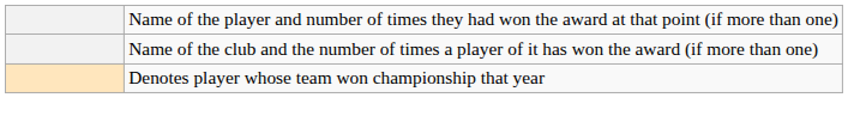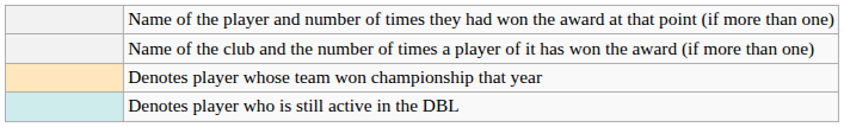 <table class="wikitable plainrowheaders">
 <tr>
 <th scope="row"></th>
 <td>Name of the player and number of times they had won the award at that point (if more than one)</td>
 </tr>
 <tr>
 <th scope="row"></th>
 <td>Name of the club and the number of times a player of it has won the award (if more than one)</td>
 </tr>
 <tr>
 <td style="background-color:#FFE6BD; border:1px solid #aaaaaa; width:6em"></td>
 <td>Denotes player whose team won championship that year</td>
 </tr>
+<tr>
+<th scope="row" style="background:#cfecec;"></th>
+<td>Denotes player who is still active in the DBL</td>
+</tr>
 </table>
